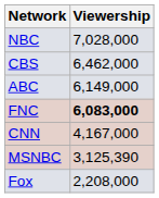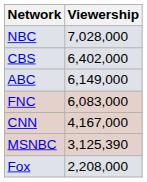 <table class="wikitable">
 <tr>
 <th>Network</th>
 <th>Viewership</th>
 </tr>
 <tr style="background:#dfe2e9;">
 <td><a href='#'>NBC</a></td>
 <td>7,028,000</td>
 </tr>
 <tr style="background:#dfe2e9;">
 <td><a href='#'>CBS</a></td>
-<td>6,462,000</td>
+<td>6,402,000</td>
 </tr>
 <tr style="background:#dfe2e9;">
 <td><a href='#'>ABC</a></td>
 <td>6,149,000</td>
 </tr>
 <tr style="background:#e5d1cb;">
 <td><a href='#'>FNC</a></td>
-<td><strong>6,083,000</strong></td>
+<td>6,083,000</td>
 </tr>
 <tr style="background:#e5d1cb;">
 <td><a href='#'>CNN</a></td>
 <td>4,167,000</td>
 </tr>
 <tr style="background:#e5d1cb;">
 <td><a href='#'>MSNBC</a></td>
 <td>3,125,390</td>
 </tr>
 <tr style="background:#dfe2e9;">
 <td><a href='#'>Fox</a></td>
 <td>2,208,000</td>
 </tr>
 </table>
